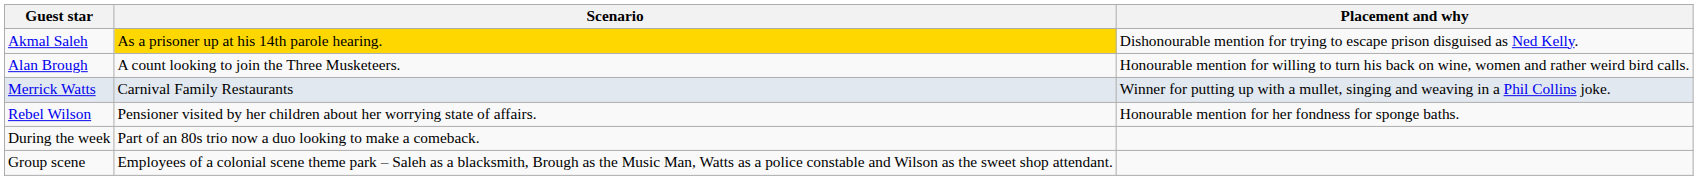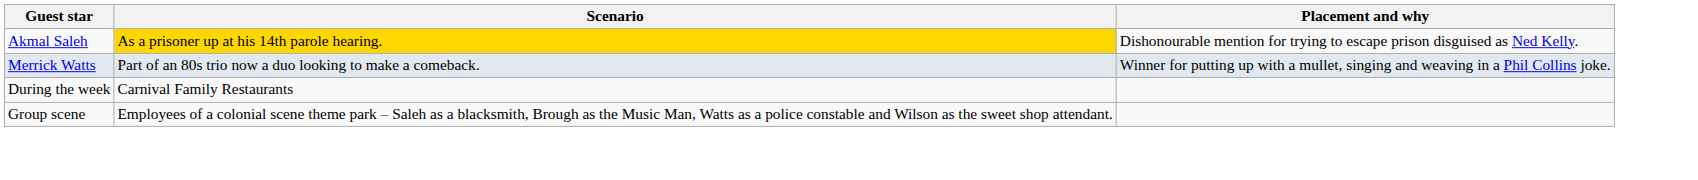 <table class="wikitable">
 <tr>
 <th>Guest star</th>
 <th>Scenario</th>
 <th>Placement and why</th>
 </tr>
 <tr>
 <td><a href='#'>Akmal Saleh</a></td>
 <td style="background: gold;">As a prisoner up at his 14th parole hearing.</td>
 <td>Dishonourable mention for trying to escape prison disguised as <a href='#'>Ned Kelly</a>.</td>
 </tr>
-<tr>
-<td><a href='#'>Alan Brough</a></td>
-<td>A count looking to join the Three Musketeers.</td>
-<td>Honourable mention for willing to turn his back on wine, women and rather weird bird calls.</td>
-</tr>
 <tr style="background:#E1E8EF;">
 <td><a href='#'>Merrick Watts</a></td>
-<td>Carnival Family Restaurants</td>
+<td>Part of an 80s trio now a duo looking to make a comeback.</td>
 <td>Winner for putting up with a mullet, singing and weaving in a <a href='#'>Phil Collins</a> joke.</td>
 </tr>
 <tr>
-<td><a href='#'>Rebel Wilson</a></td>
-<td>Pensioner visited by her children about her worrying state of affairs.</td>
-<td>Honourable mention for her fondness for sponge baths.</td>
-</tr>
-<tr>
 <td>During the week</td>
-<td>Part of an 80s trio now a duo looking to make a comeback.</td>
+<td>Carnival Family Restaurants</td>
 <td></td>
 </tr>
 <tr>
 <td>Group scene</td>
 <td>Employees of a colonial scene theme park – Saleh as a blacksmith, Brough as the Music Man, Watts as a police constable and Wilson as the sweet shop attendant.</td>
 <td></td>
 </tr>
 </table>
